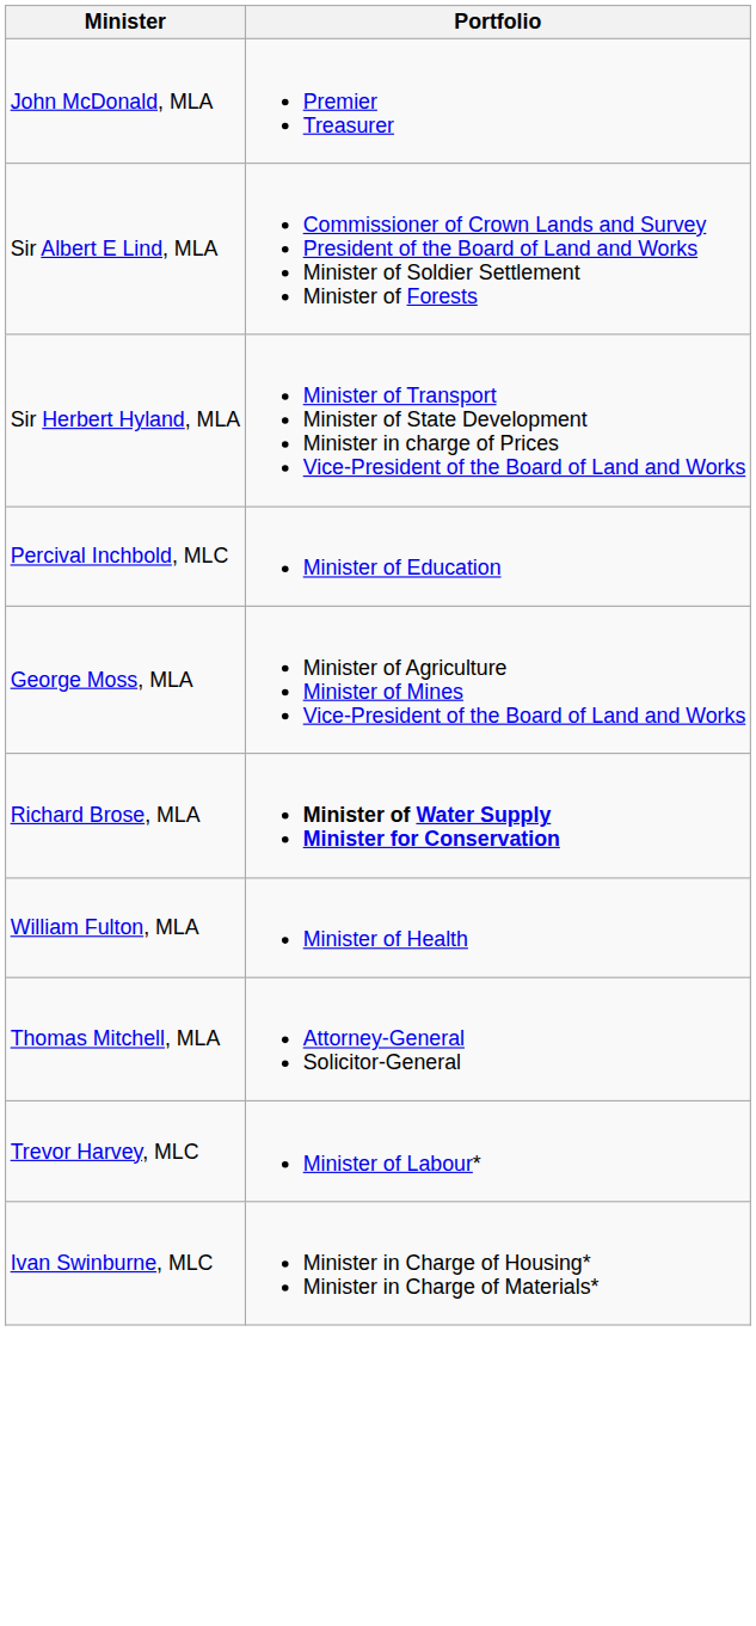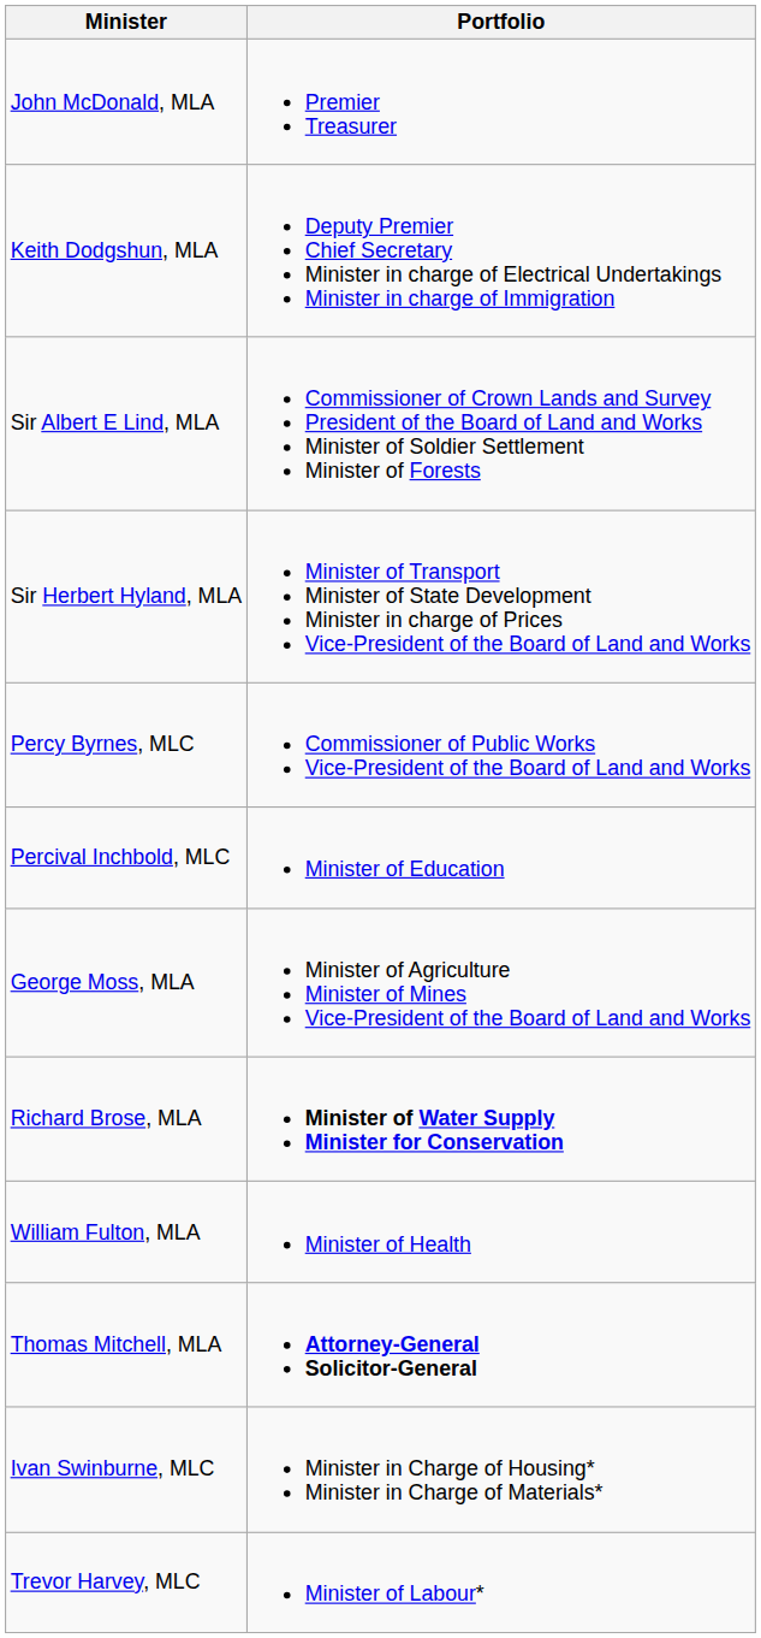 <table class="wikitable">
 <tr>
 <th>Minister</th>
 <th>Portfolio</th>
 </tr>
 <tr>
 <td><a href='#'>John McDonald</a>, MLA</td>
 <td><br><ul><li><a href='#'>Premier</a></li><li><a href='#'>Treasurer</a></li></ul></td>
 </tr>
 <tr>
+<td><a href='#'>Keith Dodgshun</a>, MLA</td>
+<td><br><ul><li><a href='#'>Deputy Premier</a></li><li><a href='#'>Chief Secretary</a></li><li>Minister in charge of Electrical Undertakings</li><li><a href='#'>Minister in charge of Immigration</a></li></ul></td>
+</tr>
+<tr>
 <td>Sir <a href='#'>Albert E Lind</a>, MLA</td>
 <td><br><ul><li><a href='#'>Commissioner of Crown Lands and Survey</a></li><li><a href='#'>President of the Board of Land and Works</a></li><li>Minister of Soldier Settlement</li><li>Minister of <a href='#'>Forests</a></li></ul></td>
 </tr>
 <tr>
 <td>Sir <a href='#'>Herbert Hyland</a>, MLA</td>
 <td><br><ul><li><a href='#'>Minister of Transport</a></li><li>Minister of State Development</li><li>Minister in charge of Prices</li><li><a href='#'>Vice-President of the Board of Land and Works</a></li></ul></td>
+</tr>
+<tr>
+<td><a href='#'>Percy Byrnes</a>, MLC</td>
+<td><br><ul><li><a href='#'>Commissioner of Public Works</a></li><li><a href='#'>Vice-President of the Board of Land and Works</a></li></ul></td>
 </tr>
 <tr>
 <td><a href='#'>Percival Inchbold</a>, MLC</td>
 <td><br><ul><li><a href='#'>Minister of Education</a></li></ul></td>
 </tr>
 <tr>
 <td><a href='#'>George Moss</a>, MLA</td>
 <td><br><ul><li>Minister of Agriculture</li><li><a href='#'>Minister of Mines</a></li><li><a href='#'>Vice-President of the Board of Land and Works</a></li></ul></td>
 </tr>
 <tr>
 <td><a href='#'>Richard Brose</a>, MLA</td>
 <td><strong><br><ul><li>Minister of <a href='#'>Water Supply</a></li><li><a href='#'>Minister for Conservation</a></li></ul></strong></td>
 </tr>
 <tr>
 <td><a href='#'>William Fulton</a>, MLA</td>
 <td><br><ul><li><a href='#'>Minister of Health</a></li></ul></td>
 </tr>
 <tr>
 <td><a href='#'>Thomas Mitchell</a>, MLA</td>
-<td><br><ul><li><a href='#'>Attorney-General</a></li><li>Solicitor-General</li></ul></td>
+<td><strong><br><ul><li><a href='#'>Attorney-General</a></li><li>Solicitor-General</li></ul></strong></td>
+</tr>
+<tr>
+<td><a href='#'>Ivan Swinburne</a>, MLC</td>
+<td><br><ul><li>Minister in Charge of Housing*</li><li>Minister in Charge of Materials*</li></ul></td>
 </tr>
 <tr>
 <td><a href='#'>Trevor Harvey</a>, MLC</td>
 <td><br><ul><li><a href='#'>Minister of Labour</a>*</li></ul></td>
 </tr>
-<tr>
-<td><a href='#'>Ivan Swinburne</a>, MLC</td>
-<td><br><ul><li>Minister in Charge of Housing*</li><li>Minister in Charge of Materials*</li></ul></td>
-</tr>
 </table>
